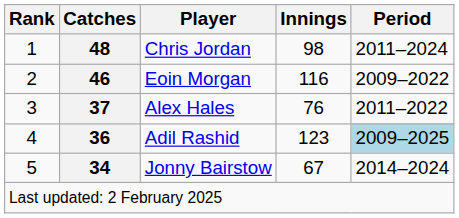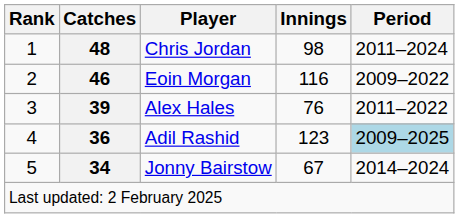 <table class="wikitable plainrowheaders">
 <tr>
 <th scope=col>Rank</th>
 <th scope=col>Catches</th>
 <th scope=col>Player</th>
 <th scope=col>Innings</th>
 <th scope=col>Period</th>
 </tr>
 <tr>
 <td align=center>1</td>
 <th scope=row style=text-align:center;>48</th>
 <td><a href='#'>Chris Jordan</a></td>
 <td align=center>98</td>
 <td>2011–2024</td>
 </tr>
 <tr>
 <td align=center>2</td>
 <th scope=row style=text-align:center;>46</th>
 <td><a href='#'>Eoin Morgan</a></td>
 <td align=center>116</td>
 <td>2009–2022</td>
 </tr>
 <tr>
 <td align=center>3</td>
-<th scope=row style=text-align:center;>37</th>
+<th scope=row style=text-align:center;>39</th>
 <td><a href='#'>Alex Hales</a></td>
 <td align=center>76</td>
 <td>2011–2022</td>
 </tr>
 <tr>
 <td align=center>4</td>
 <th scope=row style=text-align:center;>36</th>
 <td><a href='#'>Adil Rashid</a></td>
 <td align=center>123</td>
 <td style="background: lightblue;">2009–2025</td>
 </tr>
 <tr>
 <td align=center>5</td>
 <th scope=row style=text-align:center;>34</th>
 <td><a href='#'>Jonny Bairstow</a></td>
 <td align=center>67</td>
 <td>2014–2024</td>
 </tr>
 <tr>
 <td colspan=5><small>Last updated: 2 February 2025</small></td>
 </tr>
 </table>
